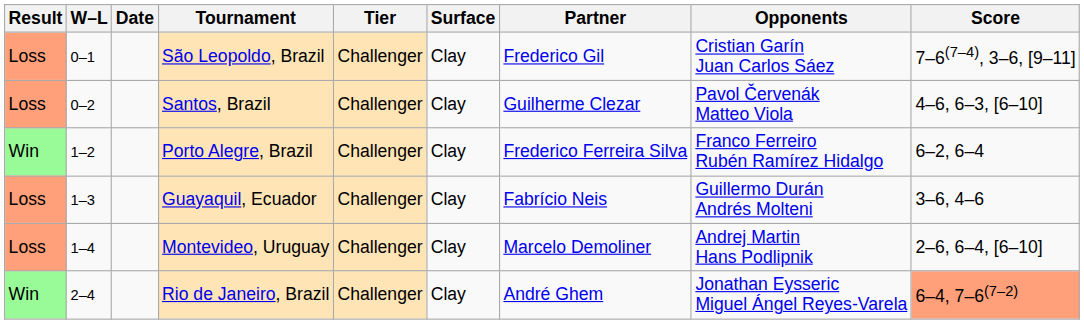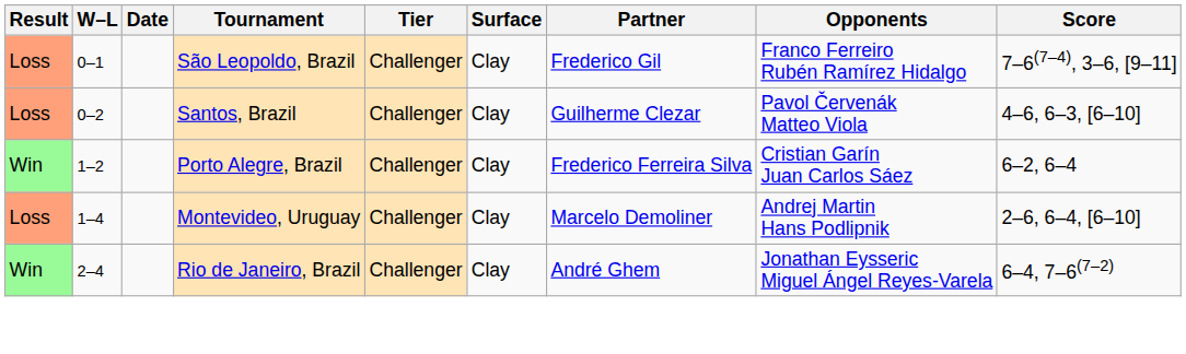 <table class="sortable wikitable">
 <tr>
 <th>Result</th>
 <th class="unsortable">W–L</th>
 <th>Date</th>
 <th>Tournament</th>
 <th>Tier</th>
 <th>Surface</th>
 <th>Partner</th>
 <th>Opponents</th>
 <th class="unsortable">Score</th>
 </tr>
 <tr>
 <td bgcolor=FFA07A>Loss</td>
 <td><small>0–1</small></td>
 <td></td>
 <td style="background:moccasin;"><a href='#'>São Leopoldo</a>, Brazil</td>
 <td style="background:moccasin;">Challenger</td>
 <td>Clay</td>
 <td> <a href='#'>Frederico Gil</a></td>
-<td> <a href='#'>Cristian Garín</a><br> <a href='#'>Juan Carlos Sáez</a></td>
+<td> <a href='#'>Franco Ferreiro</a><br> <a href='#'>Rubén Ramírez Hidalgo</a></td>
 <td>7–6<sup>(7–4)</sup>, 3–6, [9–11]</td>
 </tr>
 <tr>
 <td bgcolor=FFA07A>Loss</td>
 <td><small>0–2</small></td>
 <td></td>
 <td style="background:moccasin;"><a href='#'>Santos</a>, Brazil</td>
 <td style="background:moccasin;">Challenger</td>
 <td>Clay</td>
 <td> <a href='#'>Guilherme Clezar</a></td>
 <td> <a href='#'>Pavol Červenák</a><br> <a href='#'>Matteo Viola</a></td>
 <td>4–6, 6–3, [6–10]</td>
 </tr>
 <tr>
 <td bgcolor=98FB98>Win</td>
 <td><small>1–2</small></td>
 <td></td>
 <td style="background:moccasin;"><a href='#'>Porto Alegre</a>, Brazil</td>
 <td style="background:moccasin;">Challenger</td>
 <td>Clay</td>
 <td> <a href='#'>Frederico Ferreira Silva</a></td>
-<td> <a href='#'>Franco Ferreiro</a><br> <a href='#'>Rubén Ramírez Hidalgo</a></td>
+<td> <a href='#'>Cristian Garín</a><br> <a href='#'>Juan Carlos Sáez</a></td>
 <td>6–2, 6–4</td>
-</tr>
-<tr>
-<td bgcolor=FFA07A>Loss</td>
-<td><small>1–3</small></td>
-<td></td>
-<td style="background:moccasin;"><a href='#'>Guayaquil</a>, Ecuador</td>
-<td style="background:moccasin;">Challenger</td>
-<td>Clay</td>
-<td> <a href='#'>Fabrício Neis</a></td>
-<td> <a href='#'>Guillermo Durán</a><br> <a href='#'>Andrés Molteni</a></td>
-<td>3–6, 4–6</td>
 </tr>
 <tr>
 <td bgcolor=FFA07A>Loss</td>
 <td><small>1–4</small></td>
 <td></td>
 <td style="background:moccasin;"><a href='#'>Montevideo</a>, Uruguay</td>
 <td style="background:moccasin;">Challenger</td>
 <td>Clay</td>
 <td> <a href='#'>Marcelo Demoliner</a></td>
 <td> <a href='#'>Andrej Martin</a><br> <a href='#'>Hans Podlipnik</a></td>
 <td>2–6, 6–4, [6–10]</td>
 </tr>
 <tr>
 <td bgcolor=98FB98>Win</td>
 <td><small>2–4</small></td>
 <td></td>
 <td style="background:moccasin;"><a href='#'>Rio de Janeiro</a>, Brazil</td>
 <td style="background:moccasin;">Challenger</td>
 <td>Clay</td>
 <td> <a href='#'>André Ghem</a></td>
 <td> <a href='#'>Jonathan Eysseric</a><br> <a href='#'>Miguel Ángel Reyes-Varela</a></td>
-<td style="background: lightsalmon;">6–4, 7–6<sup>(7–2)</sup></td>
+<td>6–4, 7–6<sup>(7–2)</sup></td>
 </tr>
 </table>
